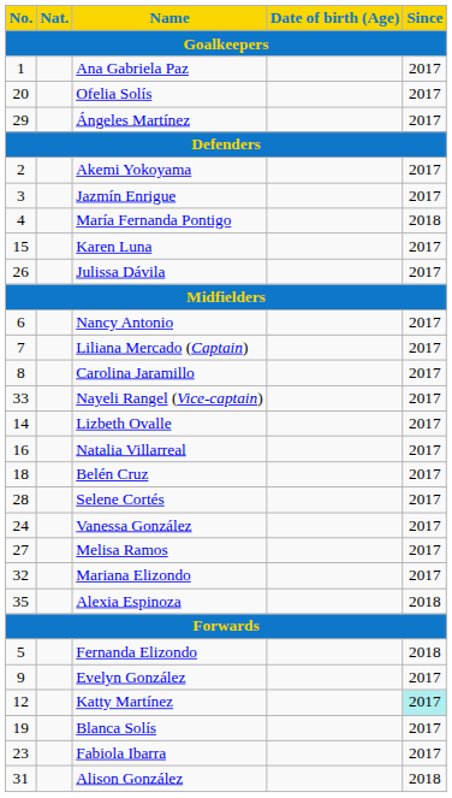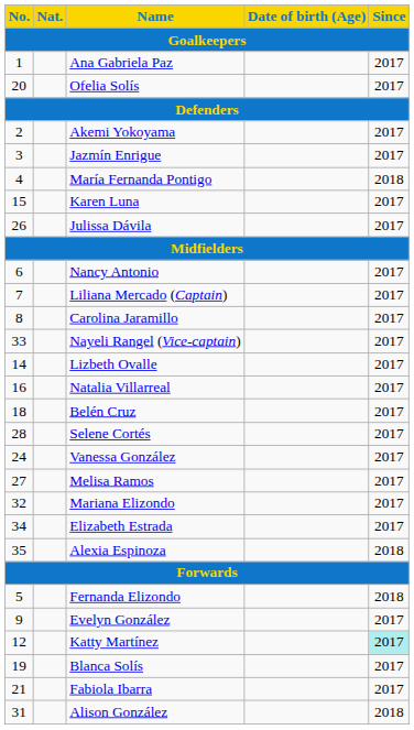 <table class="wikitable" style="text-align:center; font-size:100%;">
 <tr>
 <th style=background-color:#F9D600;color:#0E77CA>No.</th>
 <th style=background-color:#F9D600;color:#0E77CA>Nat.</th>
 <th style=background-color:#F9D600;color:#0E77CA>Name</th>
 <th style=background-color:#F9D600;color:#0E77CA>Date of birth (Age)</th>
 <th style=background-color:#F9D600;color:#0E77CA>Since</th>
 </tr>
 <tr>
 <th colspan="5" style="background:#0E77CA; color:#F9D600; text-align:center;">Goalkeepers</th>
 </tr>
 <tr>
 <td>1</td>
 <td></td>
 <td align=left><a href='#'>Ana Gabriela Paz</a></td>
 <td></td>
 <td>2017</td>
 </tr>
 <tr>
 <td>20</td>
 <td></td>
 <td align=left><a href='#'>Ofelia Solís</a></td>
-<td></td>
-<td>2017</td>
-</tr>
-<tr>
-<td>29</td>
-<td></td>
-<td align=left><a href='#'>Ángeles Martínez</a></td>
 <td></td>
 <td>2017</td>
 </tr>
 <tr>
 <th colspan="5" style="background:#0E77CA; color:#F9D600; text-align:center;">Defenders</th>
 </tr>
 <tr>
 <td>2</td>
 <td></td>
 <td align=left><a href='#'>Akemi Yokoyama</a></td>
 <td></td>
 <td>2017</td>
 </tr>
 <tr>
 <td>3</td>
 <td></td>
 <td align=left><a href='#'>Jazmín Enrigue</a></td>
 <td></td>
 <td>2017</td>
 </tr>
 <tr>
 <td>4</td>
 <td></td>
 <td align=left><a href='#'>María Fernanda Pontigo</a></td>
 <td></td>
 <td>2018</td>
 </tr>
 <tr>
 <td>15</td>
 <td></td>
 <td align=left><a href='#'>Karen Luna</a></td>
 <td></td>
 <td>2017</td>
 </tr>
 <tr>
 <td>26</td>
 <td></td>
 <td align=left><a href='#'>Julissa Dávila</a></td>
 <td></td>
 <td>2017</td>
 </tr>
 <tr>
 <th colspan="5" style="background:#0E77CA; color:#F9D600; text-align:center;">Midfielders</th>
 </tr>
 <tr>
 <td>6</td>
 <td></td>
 <td align=left><a href='#'>Nancy Antonio</a></td>
 <td></td>
 <td>2017</td>
 </tr>
 <tr>
 <td>7</td>
 <td></td>
 <td align=left><a href='#'>Liliana Mercado</a> (<em><a href='#'>Captain</a></em>)</td>
 <td></td>
 <td>2017</td>
 </tr>
 <tr>
 <td>8</td>
 <td></td>
 <td align=left><a href='#'>Carolina Jaramillo</a></td>
 <td></td>
 <td>2017</td>
 </tr>
 <tr>
 <td>33</td>
 <td></td>
 <td align=left><a href='#'>Nayeli Rangel</a> (<em><a href='#'>Vice-captain</a></em>)</td>
 <td></td>
 <td>2017</td>
 </tr>
 <tr>
 <td>14</td>
 <td></td>
 <td align=left><a href='#'>Lizbeth Ovalle</a></td>
 <td></td>
 <td>2017</td>
 </tr>
 <tr>
 <td>16</td>
 <td></td>
 <td align=left><a href='#'>Natalia Villarreal</a></td>
 <td></td>
 <td>2017</td>
 </tr>
 <tr>
 <td>18</td>
 <td></td>
 <td align=left><a href='#'>Belén Cruz</a></td>
 <td></td>
 <td>2017</td>
 </tr>
 <tr>
 <td>28</td>
 <td></td>
 <td align=left><a href='#'>Selene Cortés</a></td>
 <td></td>
 <td>2017</td>
 </tr>
 <tr>
 <td>24</td>
 <td></td>
 <td align=left><a href='#'>Vanessa González</a></td>
 <td></td>
 <td>2017</td>
 </tr>
 <tr>
 <td>27</td>
 <td></td>
 <td align=left><a href='#'>Melisa Ramos</a></td>
 <td></td>
 <td>2017</td>
 </tr>
 <tr>
 <td>32</td>
 <td></td>
 <td align=left><a href='#'>Mariana Elizondo</a></td>
 <td></td>
 <td>2017</td>
 </tr>
 <tr>
+<td>34</td>
+<td></td>
+<td align=left><a href='#'>Elizabeth Estrada</a></td>
+<td></td>
+<td>2017</td>
+</tr>
+<tr>
 <td>35</td>
 <td></td>
 <td align=left><a href='#'>Alexia Espinoza</a></td>
 <td></td>
 <td>2018</td>
 </tr>
 <tr>
 <th colspan="5" style="background:#0E77CA; color:#F9D600; text-align:center;">Forwards</th>
 </tr>
 <tr>
 <td>5</td>
 <td></td>
 <td align=left><a href='#'>Fernanda Elizondo</a></td>
 <td></td>
 <td>2018</td>
 </tr>
 <tr>
 <td>9</td>
 <td></td>
 <td align=left><a href='#'>Evelyn González</a></td>
 <td></td>
 <td>2017</td>
 </tr>
 <tr>
 <td>12</td>
 <td></td>
 <td align=left><a href='#'>Katty Martínez</a></td>
 <td></td>
 <td style="background: paleturquoise;">2017</td>
 </tr>
 <tr>
 <td>19</td>
 <td></td>
 <td align=left><a href='#'>Blanca Solís</a></td>
 <td></td>
 <td>2017</td>
 </tr>
 <tr>
-<td>23</td>
+<td>21</td>
 <td></td>
 <td align=left><a href='#'>Fabiola Ibarra</a></td>
 <td></td>
 <td>2017</td>
 </tr>
 <tr>
 <td>31</td>
 <td></td>
 <td align=left><a href='#'>Alison González</a></td>
 <td></td>
 <td>2018</td>
 </tr>
 </table>
